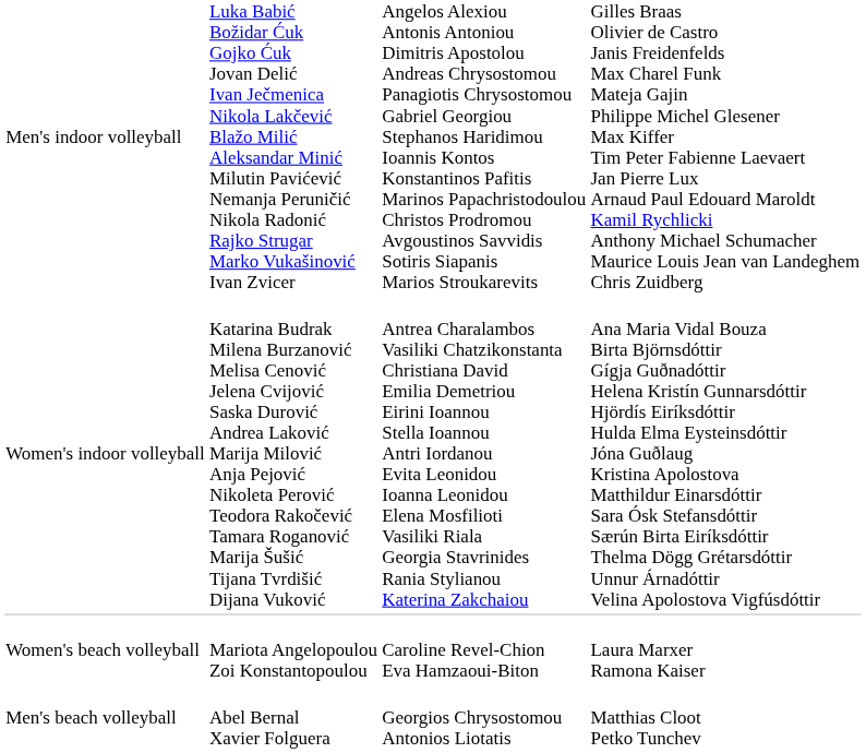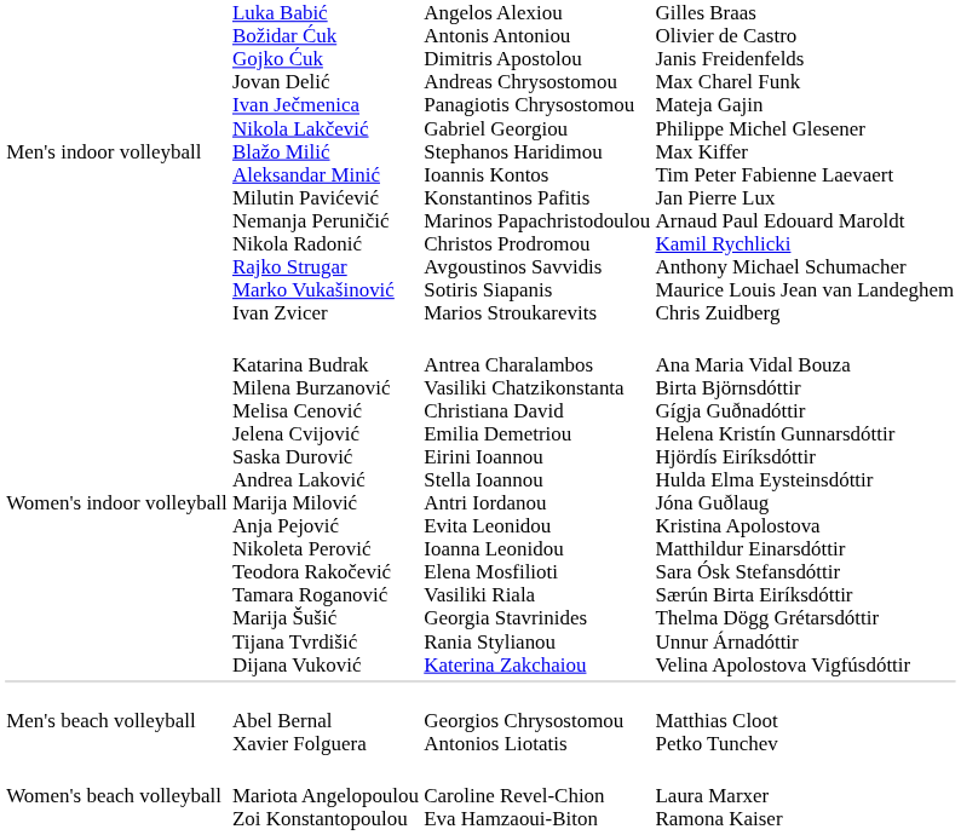 <table>
 <tr>
 <td>Men's indoor volleyball</td>
 <td valign=top><br><a href='#'>Luka Babić</a><br><a href='#'>Božidar Ćuk</a><br><a href='#'>Gojko Ćuk</a><br>Jovan Delić<br><a href='#'>Ivan Ječmenica</a><br><a href='#'>Nikola Lakčević</a><br><a href='#'>Blažo Milić</a><br><a href='#'>Aleksandar Minić</a><br>Milutin Pavićević<br>Nemanja Peruničić<br>Nikola Radonić<br><a href='#'>Rajko Strugar</a><br><a href='#'>Marko Vukašinović</a><br>Ivan Zvicer</td>
 <td valign=top nowrap><br>Angelos Alexiou<br>Antonis Antoniou<br>Dimitris Apostolou<br>Andreas Chrysostomou<br>Panagiotis Chrysostomou<br>Gabriel Georgiou<br>Stephanos Haridimou<br>Ioannis Kontos<br>Konstantinos Pafitis<br>Marinos Papachristodoulou<br>Christos Prodromou<br>Avgoustinos Savvidis<br>Sotiris Siapanis<br>Marios Stroukarevits</td>
 <td valign=top nowrap><br>Gilles Braas<br>Olivier de Castro<br>Janis Freidenfelds<br>Max Charel Funk<br>Mateja Gajin<br>Philippe Michel Glesener<br>Max Kiffer<br>Tim Peter Fabienne Laevaert<br>Jan Pierre Lux<br>Arnaud Paul Edouard Maroldt<br><a href='#'>Kamil Rychlicki</a><br>Anthony Michael Schumacher<br>Maurice Louis Jean van Landeghem<br>Chris Zuidberg</td>
 </tr>
 <tr>
 <td>Women's indoor volleyball</td>
 <td valign=top><br>Katarina Budrak<br>Milena Burzanović<br>Melisa Cenović<br>Jelena Cvijović<br>Saska Durović<br>Andrea Laković<br>Marija Milović<br>Anja Pejović<br>Nikoleta Perović<br>Teodora Rakočević<br>Tamara Roganović<br>Marija Šušić<br>Tijana Tvrdišić<br>Dijana Vuković</td>
 <td valign=top><br>Antrea Charalambos<br>Vasiliki Chatzikonstanta<br>Christiana David<br>Emilia Demetriou<br>Eirini Ioannou<br>Stella Ioannou<br>Antri Iordanou<br>Evita Leonidou<br>Ioanna Leonidou<br>Elena Mosfilioti<br>Vasiliki Riala<br>Georgia Stavrinides<br>Rania Stylianou<br><a href='#'>Katerina Zakchaiou</a></td>
 <td valign=top><br>Ana Maria Vidal Bouza<br>Birta Björnsdóttir<br>Gígja Guðnadóttir<br>Helena Kristín Gunnarsdóttir<br>Hjördís Eiríksdóttir<br>Hulda Elma Eysteinsdóttir<br>Jóna Guðlaug<br>Kristina Apolostova<br>Matthildur Einarsdóttir<br>Sara Ósk Stefansdóttir<br>Særún Birta Eiríksdóttir<br>Thelma Dögg Grétarsdóttir<br>Unnur Árnadóttir<br>Velina Apolostova Vigfúsdóttir</td>
 </tr>
 <tr bgcolor=#DDDDDD>
 <td colspan=4></td>
 </tr>
 <tr>
+<td>Men's beach volleyball</td>
+<td><br>Abel Bernal<br>Xavier Folguera</td>
+<td><br>Georgios Chrysostomou<br>Antonios Liotatis</td>
+<td><br>Matthias Cloot<br>Petko Tunchev</td>
+</tr>
+<tr>
 <td>Women's beach volleyball</td>
 <td nowrap><br>Mariota Angelopoulou<br>Zoi Konstantopoulou</td>
 <td><br>Caroline Revel-Chion<br>Eva Hamzaoui-Biton</td>
 <td><br>Laura Marxer<br>Ramona Kaiser</td>
 </tr>
-<tr>
-<td>Men's beach volleyball</td>
-<td><br>Abel Bernal<br>Xavier Folguera</td>
-<td><br>Georgios Chrysostomou<br>Antonios Liotatis</td>
-<td><br>Matthias Cloot<br>Petko Tunchev</td>
-</tr>
 </table>
